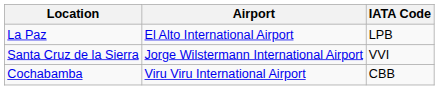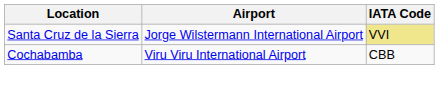 <table class="wikitable">
 <tr>
 <th>Location</th>
 <th>Airport</th>
 <th>IATA Code</th>
 </tr>
 <tr>
-<td><a href='#'>La Paz</a></td>
-<td><a href='#'>El Alto International Airport</a></td>
-<td>LPB</td>
-</tr>
-<tr>
 <td><a href='#'>Santa Cruz de la Sierra</a></td>
 <td><a href='#'>Jorge Wilstermann International Airport</a></td>
-<td>VVI</td>
+<td style="background: khaki;">VVI</td>
 </tr>
 <tr>
 <td><a href='#'>Cochabamba</a></td>
 <td><a href='#'>Viru Viru International Airport</a></td>
 <td>CBB</td>
 </tr>
 </table>
